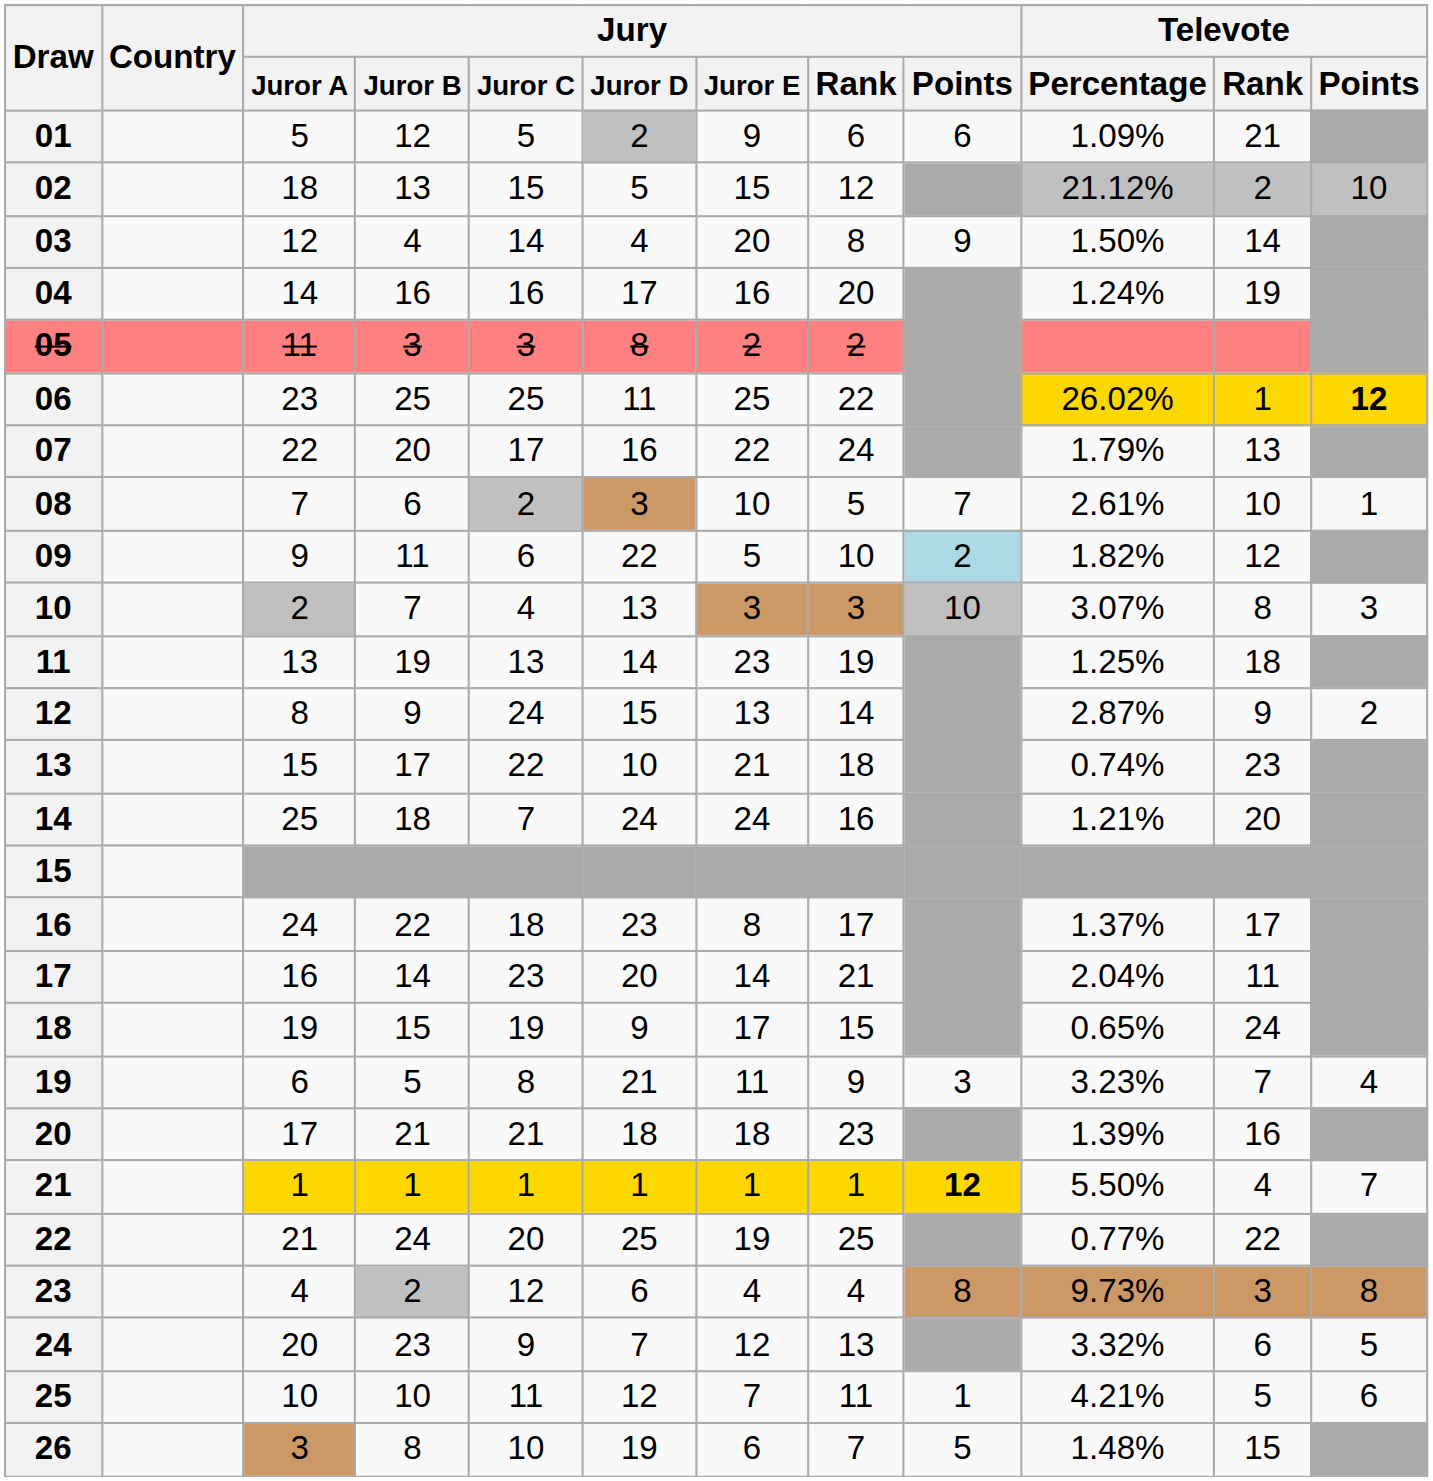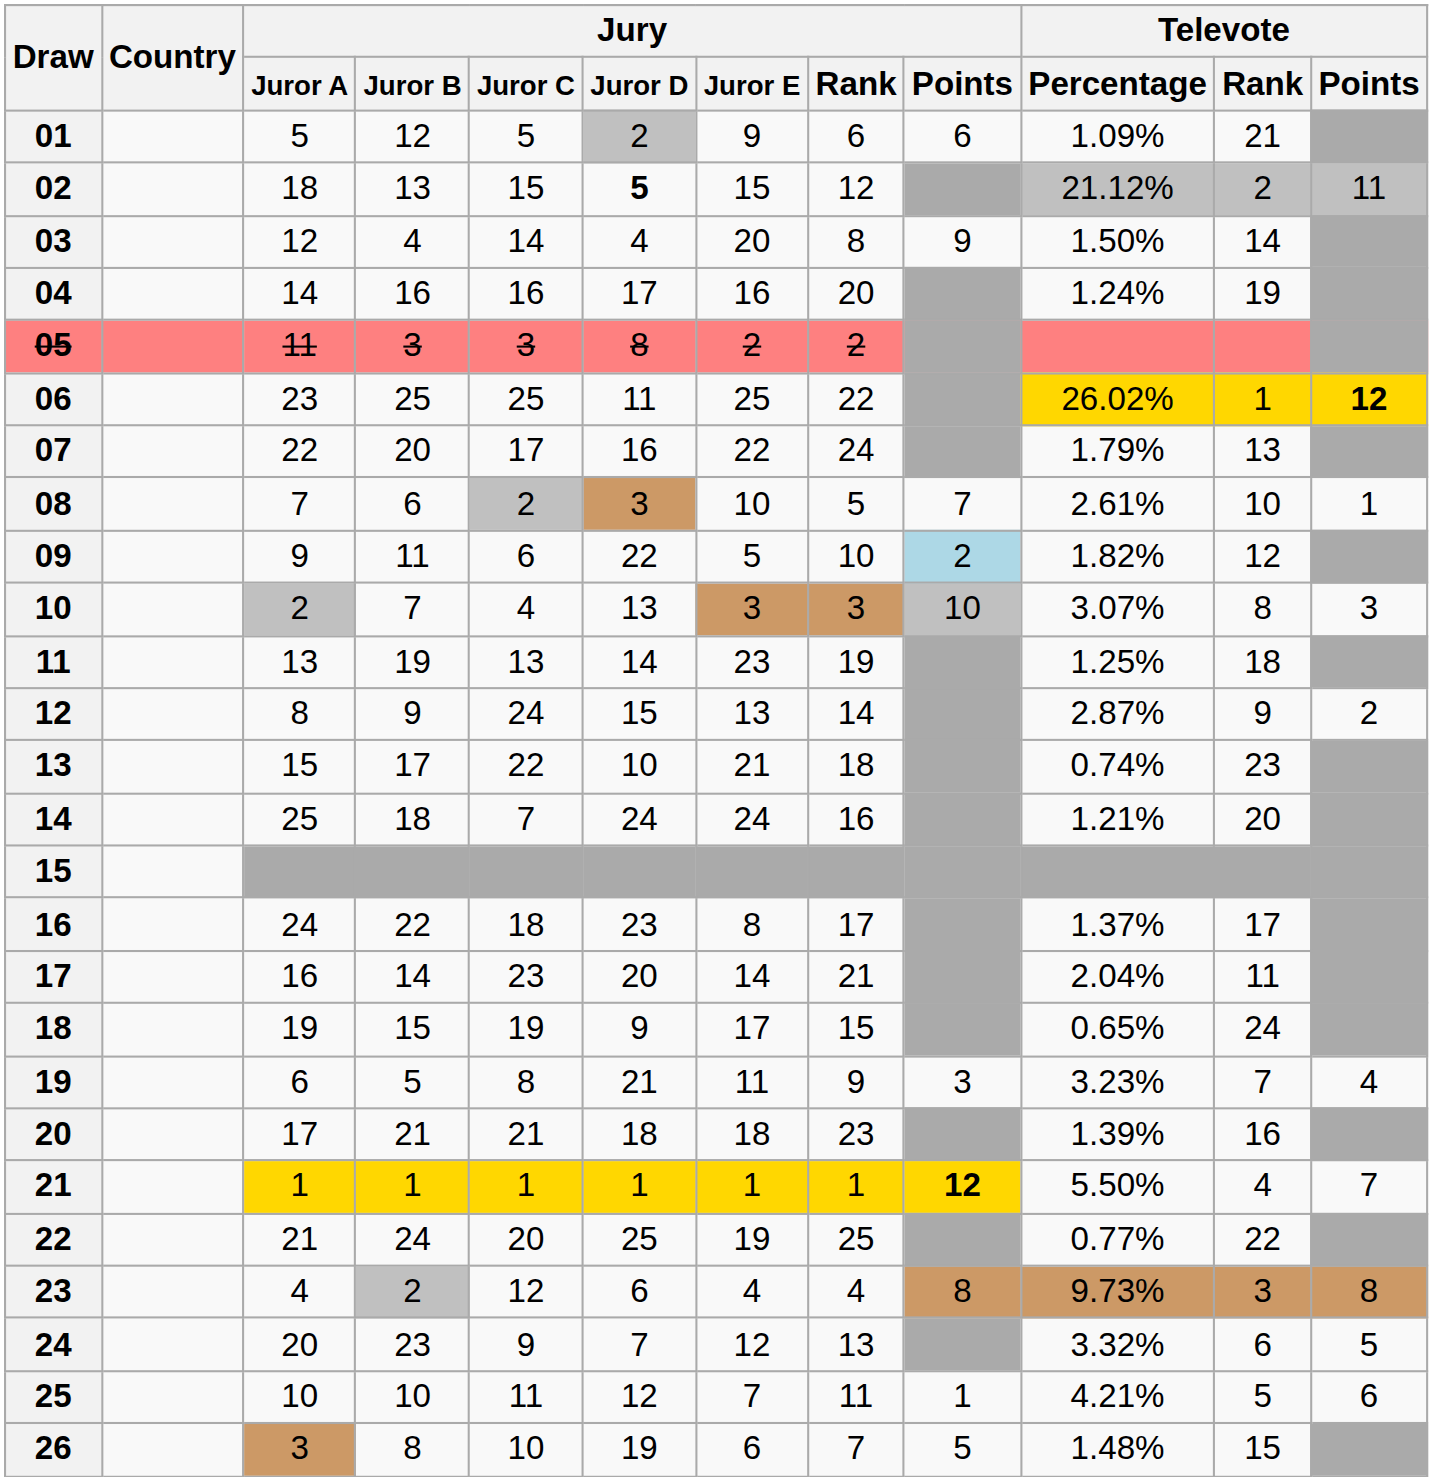 <table class="sortable wikitable collapsible plainrowheaders" style="text-align:center;">
 <tr>
 </tr>
 <tr>
 <th scope="col" rowspan="2">Draw</th>
 <th scope="col" rowspan="2">Country</th>
 <th scope="col" colspan="7">Jury</th>
 <th scope="col" colspan="3">Televote</th>
 </tr>
 <tr>
 <th scope="col"><small>Juror A</small></th>
 <th scope="col"><small>Juror B</small></th>
 <th scope="col"><small>Juror C</small></th>
 <th scope="col"><small>Juror D</small></th>
 <th scope="col"><small>Juror E</small></th>
 <th scope="col">Rank</th>
 <th scope="col" class="unsortable">Points</th>
 <th scope="col" class="unsortable">Percentage</th>
 <th scope="col">Rank</th>
 <th scope="col" class="unsortable">Points</th>
 </tr>
 <tr>
 <th scope="row" style="text-align:center;">01</th>
 <td style="text-align:left;"></td>
 <td>5</td>
 <td>12</td>
 <td>5</td>
 <td style="background:silver;">2</td>
 <td>9</td>
 <td>6</td>
 <td>6</td>
 <td>1.09%</td>
 <td>21</td>
 <td style="background:#AAAAAA;"></td>
 </tr>
 <tr>
 <th scope="row" style="text-align:center;">02</th>
 <td style="text-align:left;"></td>
 <td>18</td>
 <td>13</td>
 <td>15</td>
-<td>5</td>
+<td><strong>5</strong></td>
 <td>15</td>
 <td>12</td>
 <td style="background:#AAAAAA;"></td>
 <td style="background:silver;">21.12%</td>
 <td style="background:silver;">2</td>
-<td style="background:silver;">10</td>
+<td style="background:silver;">11</td>
 </tr>
 <tr>
 <th scope="row" style="text-align:center;">03</th>
 <td style="text-align:left;"></td>
 <td>12</td>
 <td>4</td>
 <td>14</td>
 <td>4</td>
 <td>20</td>
 <td>8</td>
 <td>9</td>
 <td>1.50%</td>
 <td>14</td>
 <td style="background:#AAAAAA;"></td>
 </tr>
 <tr>
 <th scope="row" style="text-align:center;">04</th>
 <td style="text-align:left;"></td>
 <td>14</td>
 <td>16</td>
 <td>16</td>
 <td>17</td>
 <td>16</td>
 <td>20</td>
 <td style="background:#AAAAAA;"></td>
 <td>1.24%</td>
 <td>19</td>
 <td style="background:#AAAAAA;"></td>
 </tr>
 <tr style="background:#FE8080">
 <th scope="row" style="text-align:center; background:#FE8080"><s>05</s></th>
 <td style="text-align:left;"><s></s> </td>
 <td><s>11</s></td>
 <td><s>3</s></td>
 <td><s>3</s></td>
 <td><s>8</s></td>
 <td><s>2</s></td>
 <td><s>2</s></td>
 <td style="background:#AAAAAA;"></td>
 <td></td>
 <td></td>
 <td style="background:#AAAAAA;"></td>
 </tr>
 <tr>
 <th scope="row" style="text-align:center;">06</th>
 <td style="text-align:left;"></td>
 <td>23</td>
 <td>25</td>
 <td>25</td>
 <td>11</td>
 <td>25</td>
 <td>22</td>
 <td style="background:#AAAAAA;"></td>
 <td style="background:gold;">26.02%</td>
 <td style="background:gold;">1</td>
 <td style="background:gold;"><strong>12</strong></td>
 </tr>
 <tr>
 <th scope="row" style="text-align:center;">07</th>
 <td style="text-align:left;"></td>
 <td>22</td>
 <td>20</td>
 <td>17</td>
 <td>16</td>
 <td>22</td>
 <td>24</td>
 <td style="background:#AAAAAA;"></td>
 <td>1.79%</td>
 <td>13</td>
 <td style="background:#AAAAAA;"></td>
 </tr>
 <tr>
 <th scope="row" style="text-align:center;">08</th>
 <td style="text-align:left;"></td>
 <td>7</td>
 <td>6</td>
 <td style="background:silver;">2</td>
 <td style="background:#CC9966;">3</td>
 <td>10</td>
 <td>5</td>
 <td>7</td>
 <td>2.61%</td>
 <td>10</td>
 <td>1</td>
 </tr>
 <tr>
 <th scope="row" style="text-align:center;">09</th>
 <td style="text-align:left;"></td>
 <td>9</td>
 <td>11</td>
 <td>6</td>
 <td>22</td>
 <td>5</td>
 <td>10</td>
 <td style="background: lightblue;">2</td>
 <td>1.82%</td>
 <td>12</td>
 <td style="background:#AAAAAA;"></td>
 </tr>
 <tr>
 <th scope="row" style="text-align:center;">10</th>
 <td style="text-align:left;"></td>
 <td style="background:silver;">2</td>
 <td>7</td>
 <td>4</td>
 <td>13</td>
 <td style="background:#CC9966;">3</td>
 <td style="background:#CC9966;">3</td>
 <td style="background:silver;">10</td>
 <td>3.07%</td>
 <td>8</td>
 <td>3</td>
 </tr>
 <tr>
 <th scope="row" style="text-align:center;">11</th>
 <td style="text-align:left;"></td>
 <td>13</td>
 <td>19</td>
 <td>13</td>
 <td>14</td>
 <td>23</td>
 <td>19</td>
 <td style="background:#AAAAAA;"></td>
 <td>1.25%</td>
 <td>18</td>
 <td style="background:#AAAAAA;"></td>
 </tr>
 <tr>
 <th scope="row" style="text-align:center;">12</th>
 <td style="text-align:left;"></td>
 <td>8</td>
 <td>9</td>
 <td>24</td>
 <td>15</td>
 <td>13</td>
 <td>14</td>
 <td style="background:#AAAAAA;"></td>
 <td>2.87%</td>
 <td>9</td>
 <td>2</td>
 </tr>
 <tr>
 <th scope="row" style="text-align:center;">13</th>
 <td style="text-align:left;"></td>
 <td>15</td>
 <td>17</td>
 <td>22</td>
 <td>10</td>
 <td>21</td>
 <td>18</td>
 <td style="background:#AAAAAA;"></td>
 <td>0.74%</td>
 <td>23</td>
 <td style="background:#AAAAAA;"></td>
 </tr>
 <tr>
 <th scope="row" style="text-align:center;">14</th>
 <td style="text-align:left;"></td>
 <td>25</td>
 <td>18</td>
 <td>7</td>
 <td>24</td>
 <td>24</td>
 <td>16</td>
 <td style="background:#AAAAAA;"></td>
 <td>1.21%</td>
 <td>20</td>
 <td style="background:#AAAAAA;"></td>
 </tr>
 <tr class=sortbottom>
 <th scope="row" style="text-align:center;">15</th>
 <td style="text-align:left;"></td>
 <td style="background:#AAAAAA;"></td>
 <td style="background:#AAAAAA;"></td>
 <td style="background:#AAAAAA;"></td>
 <td style="background:#AAAAAA;"></td>
 <td style="background:#AAAAAA;"></td>
 <td style="background:#AAAAAA;"></td>
 <td style="background:#AAAAAA;"></td>
 <td style="background:#AAAAAA;"></td>
 <td style="background:#AAAAAA;"></td>
 <td style="background:#AAAAAA;"></td>
 </tr>
 <tr>
 <th scope="row" style="text-align:center;">16</th>
 <td style="text-align:left;"></td>
 <td>24</td>
 <td>22</td>
 <td>18</td>
 <td>23</td>
 <td>8</td>
 <td>17</td>
 <td style="background:#AAAAAA;"></td>
 <td>1.37%</td>
 <td>17</td>
 <td style="background:#AAAAAA;"></td>
 </tr>
 <tr>
 <th scope="row" style="text-align:center;">17</th>
 <td style="text-align:left;"></td>
 <td>16</td>
 <td>14</td>
 <td>23</td>
 <td>20</td>
 <td>14</td>
 <td>21</td>
 <td style="background:#AAAAAA;"></td>
 <td>2.04%</td>
 <td>11</td>
 <td style="background:#AAAAAA;"></td>
 </tr>
 <tr>
 <th scope="row" style="text-align:center;">18</th>
 <td style="text-align:left;"></td>
 <td>19</td>
 <td>15</td>
 <td>19</td>
 <td>9</td>
 <td>17</td>
 <td>15</td>
 <td style="background:#AAAAAA;"></td>
 <td>0.65%</td>
 <td>24</td>
 <td style="background:#AAAAAA;"></td>
 </tr>
 <tr>
 <th scope="row" style="text-align:center;">19</th>
 <td style="text-align:left;"></td>
 <td>6</td>
 <td>5</td>
 <td>8</td>
 <td>21</td>
 <td>11</td>
 <td>9</td>
 <td>3</td>
 <td>3.23%</td>
 <td>7</td>
 <td>4</td>
 </tr>
 <tr>
 <th scope="row" style="text-align:center;">20</th>
 <td style="text-align:left;"></td>
 <td>17</td>
 <td>21</td>
 <td>21</td>
 <td>18</td>
 <td>18</td>
 <td>23</td>
 <td style="background:#AAAAAA;"></td>
 <td>1.39%</td>
 <td>16</td>
 <td style="background:#AAAAAA;"></td>
 </tr>
 <tr>
 <th scope="row" style="text-align:center;">21</th>
 <td style="text-align:left;"></td>
 <td style="background:gold;">1</td>
 <td style="background:gold;">1</td>
 <td style="background:gold;">1</td>
 <td style="background:gold;">1</td>
 <td style="background:gold;">1</td>
 <td style="background:gold;">1</td>
 <td style="background:gold;"><strong>12</strong></td>
 <td>5.50%</td>
 <td>4</td>
 <td>7</td>
 </tr>
 <tr>
 <th scope="row" style="text-align:center;">22</th>
 <td style="text-align:left;"></td>
 <td>21</td>
 <td>24</td>
 <td>20</td>
 <td>25</td>
 <td>19</td>
 <td>25</td>
 <td style="background:#AAAAAA;"></td>
 <td>0.77%</td>
 <td>22</td>
 <td style="background:#AAAAAA;"></td>
 </tr>
 <tr>
 <th scope="row" style="text-align:center;">23</th>
 <td style="text-align:left;"></td>
 <td>4</td>
 <td style="background:silver;">2</td>
 <td>12</td>
 <td>6</td>
 <td>4</td>
 <td>4</td>
 <td style="background:#CC9966;">8</td>
 <td style="background:#CC9966;">9.73%</td>
 <td style="background:#CC9966;">3</td>
 <td style="background:#CC9966;">8</td>
 </tr>
 <tr>
 <th scope="row" style="text-align:center;">24</th>
 <td style="text-align:left;"></td>
 <td>20</td>
 <td>23</td>
 <td>9</td>
 <td>7</td>
 <td>12</td>
 <td>13</td>
 <td style="background:#AAAAAA;"></td>
 <td>3.32%</td>
 <td>6</td>
 <td>5</td>
 </tr>
 <tr>
 <th scope="row" style="text-align:center;">25</th>
 <td style="text-align:left;"></td>
 <td>10</td>
 <td>10</td>
 <td>11</td>
 <td>12</td>
 <td>7</td>
 <td>11</td>
 <td>1</td>
 <td>4.21%</td>
 <td>5</td>
 <td>6</td>
 </tr>
 <tr>
 <th scope="row" style="text-align:center;">26</th>
 <td style="text-align:left;"></td>
 <td style="background:#CC9966;">3</td>
 <td>8</td>
 <td>10</td>
 <td>19</td>
 <td>6</td>
 <td>7</td>
 <td>5</td>
 <td>1.48%</td>
 <td>15</td>
 <td style="background:#AAAAAA;"></td>
 </tr>
 </table>
